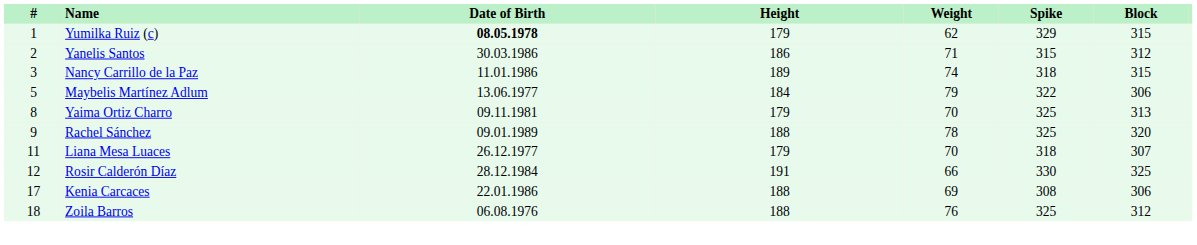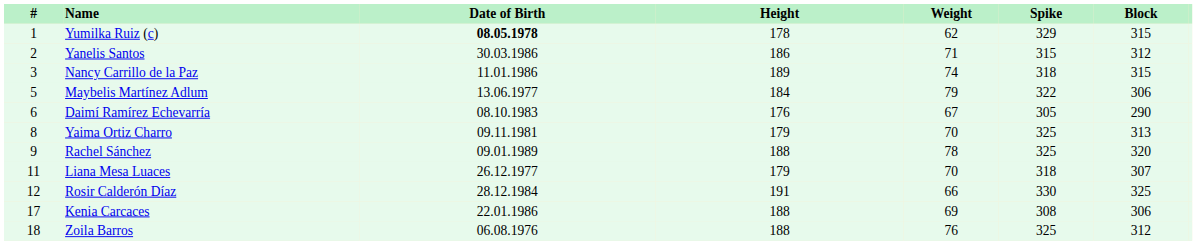 <table border=0 cellpadding=2 cellspacing=0  |- bgcolor=#FFECCE style="text-align:center; font-size:90%;" width=100%>
 <tr bgcolor=#BBF0C9>
 <th width=5%>#</th>
 <th width=25% align=left>Name</th>
 <th width=25%>Date of Birth</th>
 <th width=21%>Height</th>
 <th width=8%>Weight</th>
 <th width=8%>Spike</th>
 <th width=8%>Block</th>
 <th></th>
 </tr>
 <tr bgcolor=#E7FAEC>
 <td>1</td>
 <td align=left><a href='#'>Yumilka Ruiz</a> (<a href='#'>c</a>)</td>
 <td><strong>08.05.1978</strong></td>
-<td>179</td>
+<td>178</td>
 <td>62</td>
 <td>329</td>
 <td>315</td>
 <td></td>
 </tr>
 <tr bgcolor=#E7FAEC>
 <td>2</td>
 <td align=left><a href='#'>Yanelis Santos</a></td>
 <td>30.03.1986</td>
 <td>186</td>
 <td>71</td>
 <td>315</td>
 <td>312</td>
 <td></td>
 </tr>
 <tr bgcolor=#E7FAEC>
 <td>3</td>
 <td align=left><a href='#'>Nancy Carrillo de la Paz</a></td>
 <td>11.01.1986</td>
 <td>189</td>
 <td>74</td>
 <td>318</td>
 <td>315</td>
 <td></td>
 </tr>
 <tr bgcolor=#E7FAEC>
 <td>5</td>
 <td align=left><a href='#'>Maybelis Martínez Adlum</a></td>
 <td>13.06.1977</td>
 <td>184</td>
 <td>79</td>
 <td>322</td>
 <td>306</td>
+<td></td>
+</tr>
+<tr bgcolor=#E7FAEC>
+<td>6</td>
+<td align=left><a href='#'>Daimí Ramírez Echevarría</a></td>
+<td>08.10.1983</td>
+<td>176</td>
+<td>67</td>
+<td>305</td>
+<td>290</td>
 <td></td>
 </tr>
 <tr bgcolor=#E7FAEC>
 <td>8</td>
 <td align=left><a href='#'>Yaima Ortiz Charro</a></td>
 <td>09.11.1981</td>
 <td>179</td>
 <td>70</td>
 <td>325</td>
 <td>313</td>
 <td></td>
 </tr>
 <tr bgcolor=#E7FAEC>
 <td>9</td>
 <td align=left><a href='#'>Rachel Sánchez</a></td>
 <td>09.01.1989</td>
 <td>188</td>
 <td>78</td>
 <td>325</td>
 <td>320</td>
 <td></td>
 </tr>
 <tr bgcolor=#E7FAEC>
 <td>11</td>
 <td align=left><a href='#'>Liana Mesa Luaces</a></td>
 <td>26.12.1977</td>
 <td>179</td>
 <td>70</td>
 <td>318</td>
 <td>307</td>
 <td></td>
 </tr>
 <tr bgcolor=#E7FAEC>
 <td>12</td>
 <td align=left><a href='#'>Rosir Calderón Díaz</a></td>
 <td>28.12.1984</td>
 <td>191</td>
 <td>66</td>
 <td>330</td>
 <td>325</td>
 <td></td>
 </tr>
 <tr bgcolor=#E7FAEC>
 <td>17</td>
 <td align=left><a href='#'>Kenia Carcaces</a></td>
 <td>22.01.1986</td>
 <td>188</td>
 <td>69</td>
 <td>308</td>
 <td>306</td>
 <td></td>
 </tr>
 <tr bgcolor=#E7FAEC>
 <td>18</td>
 <td align=left><a href='#'>Zoila Barros</a></td>
 <td>06.08.1976</td>
 <td>188</td>
 <td>76</td>
 <td>325</td>
 <td>312</td>
 <td></td>
 </tr>
 </table>
